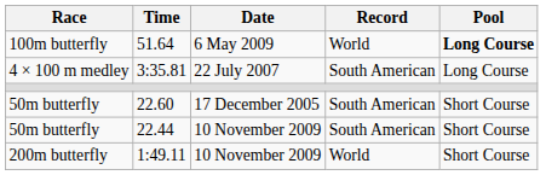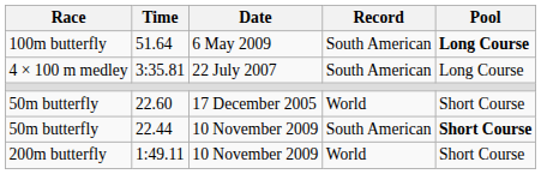 <table class="wikitable">
 <tr>
 <th>Race</th>
 <th>Time</th>
 <th>Date</th>
 <th>Record</th>
 <th>Pool</th>
 </tr>
 <tr>
 <td>100m butterfly</td>
 <td>51.64</td>
 <td>6 May 2009</td>
-<td>World</td>
+<td>South American</td>
 <td><strong>Long Course</strong></td>
 </tr>
 <tr>
 <td>4 × 100 m medley</td>
 <td>3:35.81</td>
 <td>22 July 2007</td>
 <td>South American</td>
 <td>Long Course</td>
 </tr>
 <tr bgcolor=#DDDDDD>
 <td colspan=7></td>
 </tr>
 <tr>
 <td>50m butterfly</td>
 <td>22.60</td>
 <td>17 December 2005</td>
-<td>South American</td>
+<td>World</td>
 <td>Short Course</td>
 </tr>
 <tr>
 <td>50m butterfly</td>
 <td>22.44</td>
 <td>10 November 2009</td>
 <td>South American</td>
-<td>Short Course</td>
+<td><strong>Short Course</strong></td>
 </tr>
 <tr>
 <td>200m butterfly</td>
 <td>1:49.11</td>
 <td>10 November 2009</td>
 <td>World</td>
 <td>Short Course</td>
 </tr>
 </table>
